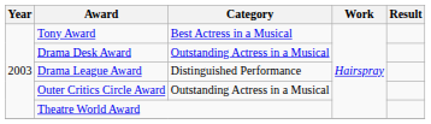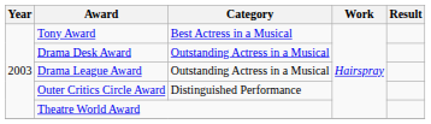 <table class="wikitable">
 <tr>
 <th>Year</th>
 <th>Award</th>
 <th>Category</th>
 <th>Work</th>
 <th>Result</th>
 </tr>
 <tr>
 <td rowspan="5">2003</td>
 <td><a href='#'>Tony Award</a></td>
 <td><a href='#'>Best Actress in a Musical</a></td>
 <td rowspan="5"><em><a href='#'>Hairspray</a></em></td>
 <td></td>
 </tr>
 <tr>
 <td><a href='#'>Drama Desk Award</a></td>
 <td><a href='#'>Outstanding Actress in a Musical</a></td>
 <td></td>
 </tr>
 <tr>
 <td><a href='#'>Drama League Award</a></td>
-<td>Distinguished Performance</td>
+<td>Outstanding Actress in a Musical</td>
 <td></td>
 </tr>
 <tr>
 <td><a href='#'>Outer Critics Circle Award</a></td>
-<td>Outstanding Actress in a Musical</td>
+<td>Distinguished Performance</td>
 <td></td>
 </tr>
 <tr>
 <td colspan="2"><a href='#'>Theatre World Award</a></td>
 <td></td>
 </tr>
 <tr>
 </tr>
 </table>
